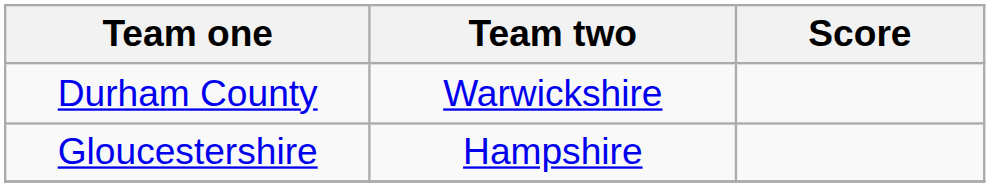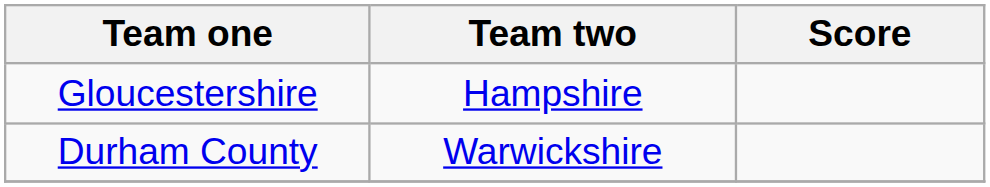 <table class="wikitable" style="text-align: center">
 <tr>
 <th width=150>Team one</th>
 <th width=150>Team two</th>
 <th width=100>Score</th>
 </tr>
 <tr>
+<td><a href='#'>Gloucestershire</a></td>
+<td><a href='#'>Hampshire</a></td>
+<td></td>
+</tr>
+<tr>
 <td><a href='#'>Durham County</a></td>
 <td><a href='#'>Warwickshire</a></td>
 <td></td>
 </tr>
 <tr>
-<td><a href='#'>Gloucestershire</a></td>
-<td><a href='#'>Hampshire</a></td>
-<td></td>
-</tr>
-<tr>
 </tr>
 </table>
